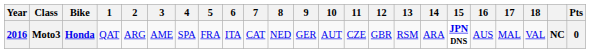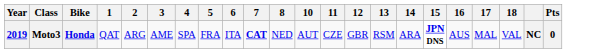 <table class="wikitable" style="text-align:center">
 <tr>
 <th>Year</th>
 <th>Class</th>
 <th>Bike</th>
 <th>1</th>
 <th>2</th>
 <th>3</th>
 <th>4</th>
 <th>5</th>
 <th>6</th>
 <th>7</th>
 <th>8</th>
-<th>9</th>
 <th>10</th>
 <th>11</th>
 <th>12</th>
 <th>13</th>
 <th>14</th>
 <th>15</th>
 <th>16</th>
 <th>17</th>
 <th>18</th>
 <th></th>
 <th>Pts</th>
 </tr>
 <tr>
-<th><a href='#'>2016</a></th>
+<th><a href='#'>2019</a></th>
 <th>Moto3</th>
 <th><a href='#'>Honda</a></th>
 <td><a href='#'>QAT</a></td>
 <td><a href='#'>ARG</a></td>
 <td><a href='#'>AME</a></td>
 <td><a href='#'>SPA</a></td>
 <td><a href='#'>FRA</a></td>
 <td><a href='#'>ITA</a></td>
-<td><a href='#'>CAT</a></td>
+<td><strong><a href='#'>CAT</a></strong></td>
 <td><a href='#'>NED</a></td>
-<td><a href='#'>GER</a></td>
 <td><a href='#'>AUT</a></td>
 <td><a href='#'>CZE</a></td>
 <td><a href='#'>GBR</a></td>
 <td><a href='#'>RSM</a></td>
 <td><a href='#'>ARA</a></td>
 <td style="background:#FFFFFF;"><strong><a href='#'>JPN</a><br><small>DNS</small></strong></td>
 <td><a href='#'>AUS</a></td>
 <td><a href='#'>MAL</a></td>
 <td><a href='#'>VAL</a></td>
 <th>NC</th>
 <th>0</th>
 </tr>
 </table>
